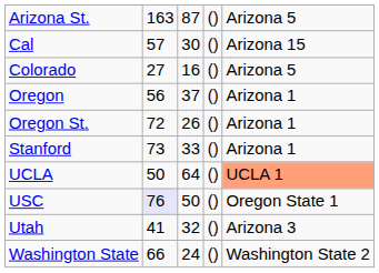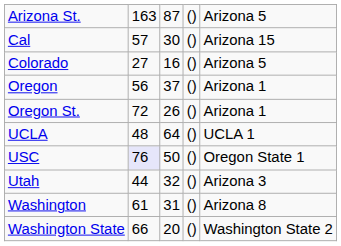 <table class="wikitable sortable">
 <tr>
 <td><a href='#'>Arizona St.</a></td>
 <td>163</td>
 <td>87</td>
 <td>()</td>
 <td>Arizona 5</td>
 </tr>
 <tr>
 <td><a href='#'>Cal</a></td>
 <td>57</td>
 <td>30</td>
 <td>()</td>
 <td>Arizona 15</td>
 </tr>
 <tr>
 <td><a href='#'>Colorado</a></td>
 <td>27</td>
 <td>16</td>
 <td>()</td>
 <td>Arizona 5</td>
 </tr>
 <tr>
 <td><a href='#'>Oregon</a></td>
 <td>56</td>
 <td>37</td>
 <td>()</td>
 <td>Arizona 1</td>
 </tr>
 <tr>
 <td><a href='#'>Oregon St.</a></td>
 <td>72</td>
 <td>26</td>
 <td>()</td>
 <td>Arizona 1</td>
 </tr>
 <tr>
-<td><a href='#'>Stanford</a></td>
-<td>73</td>
-<td>33</td>
-<td>()</td>
-<td>Arizona 1</td>
-</tr>
-<tr>
 <td><a href='#'>UCLA</a></td>
-<td>50</td>
+<td>48</td>
 <td>64</td>
 <td>()</td>
-<td style="background: lightsalmon;">UCLA 1</td>
+<td>UCLA 1</td>
 </tr>
 <tr>
 <td><a href='#'>USC</a></td>
 <td style="background: lavender;">76</td>
 <td>50</td>
 <td>()</td>
 <td>Oregon State 1</td>
 </tr>
 <tr>
 <td><a href='#'>Utah</a></td>
-<td>41</td>
+<td>44</td>
 <td>32</td>
 <td>()</td>
 <td>Arizona 3</td>
 </tr>
 <tr>
+<td><a href='#'>Washington</a></td>
+<td>61</td>
+<td>31</td>
+<td>()</td>
+<td>Arizona 8</td>
+</tr>
+<tr>
 <td><a href='#'>Washington State</a></td>
 <td>66</td>
-<td>24</td>
+<td>20</td>
 <td>()</td>
 <td>Washington State 2</td>
 </tr>
 </table>
